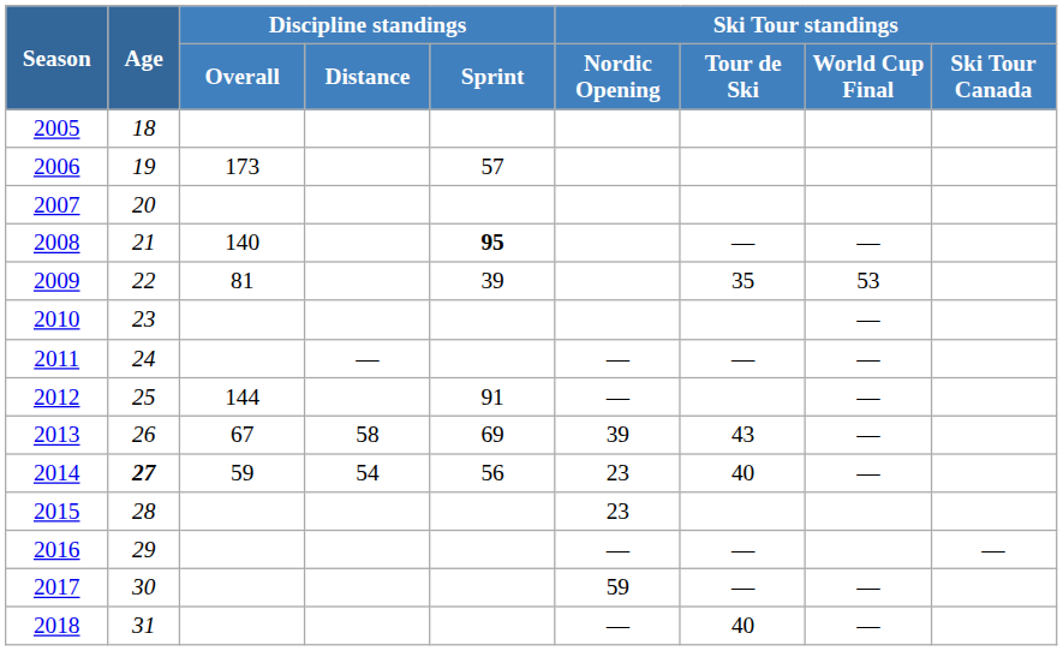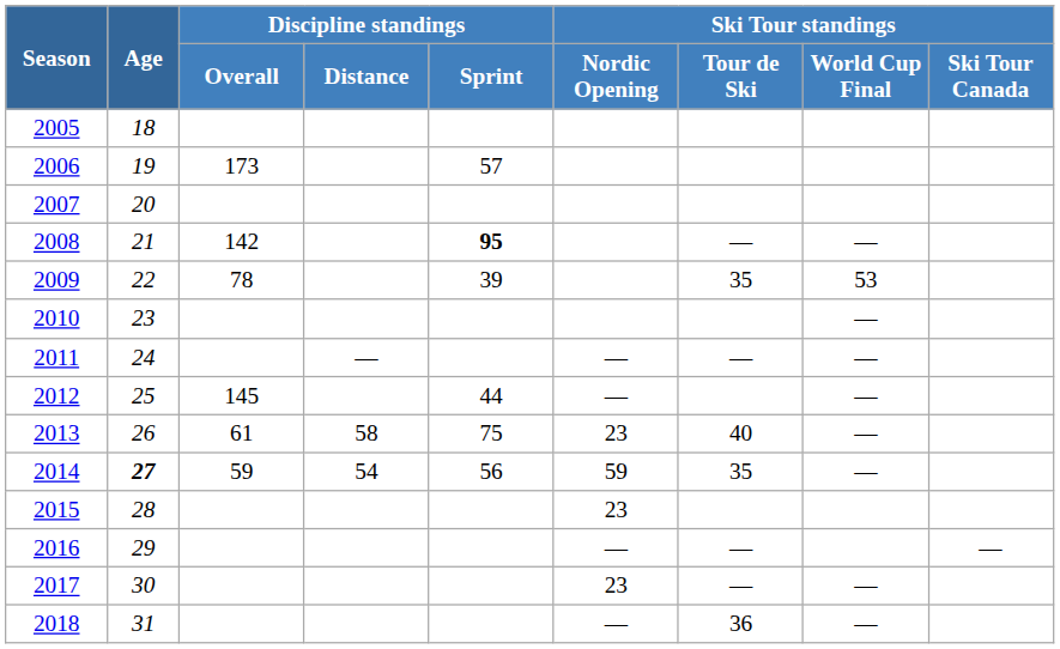 <table class="wikitable" style="font-size:95%; text-align:center; border:grey solid 1px; border-collapse:collapse; background:#ffffff;">
 <tr>
 <th style="background-color:#369; color:white; width:60px;" rowspan="2"> Season </th>
 <th style="background-color:#369; color:white; width:40px;" rowspan="2"> Age </th>
 <th style="background-color:#4180be; color:white;" colspan="3">Discipline standings</th>
 <th style="background-color:#4180be; color:white;" colspan="4">Ski Tour standings</th>
 </tr>
 <tr>
 <th style="background-color:#4180be; color:white; width:75px;">Overall</th>
 <th style="background-color:#4180be; color:white; width:75px;">Distance</th>
 <th style="background-color:#4180be; color:white; width:75px;">Sprint</th>
 <th style="background-color:#4180be; color:white; width:75px;">Nordic<br>Opening</th>
 <th style="background-color:#4180be; color:white; width:75px;">Tour de<br>Ski</th>
 <th style="background-color:#4180be; color:white; width:75px;">World Cup<br>Final</th>
 <th style="background-color:#4180be; color:white; width:75px;">Ski Tour<br>Canada</th>
 </tr>
 <tr>
 <td><a href='#'>2005</a></td>
 <td><em>18</em></td>
 <td></td>
 <td></td>
 <td></td>
 <td></td>
 <td></td>
 <td></td>
 <td></td>
 </tr>
 <tr>
 <td><a href='#'>2006</a></td>
 <td><em>19</em></td>
 <td>173</td>
 <td></td>
 <td>57</td>
 <td></td>
 <td></td>
 <td></td>
 <td></td>
 </tr>
 <tr>
 <td><a href='#'>2007</a></td>
 <td><em>20</em></td>
 <td></td>
 <td></td>
 <td></td>
 <td></td>
 <td></td>
 <td></td>
 <td></td>
 </tr>
 <tr>
 <td><a href='#'>2008</a></td>
 <td><em>21</em></td>
-<td>140</td>
+<td>142</td>
 <td></td>
 <td><strong>95</strong></td>
 <td></td>
 <td>—</td>
 <td>—</td>
 <td></td>
 </tr>
 <tr>
 <td><a href='#'>2009</a></td>
 <td><em>22</em></td>
-<td>81</td>
+<td>78</td>
 <td></td>
 <td>39</td>
 <td></td>
 <td>35</td>
 <td>53</td>
 <td></td>
 </tr>
 <tr>
 <td><a href='#'>2010</a></td>
 <td><em>23</em></td>
 <td></td>
 <td></td>
 <td></td>
 <td></td>
 <td></td>
 <td>—</td>
 <td></td>
 </tr>
 <tr>
 <td><a href='#'>2011</a></td>
 <td><em>24</em></td>
 <td></td>
 <td>—</td>
 <td></td>
 <td>—</td>
 <td>—</td>
 <td>—</td>
 <td></td>
 </tr>
 <tr>
 <td><a href='#'>2012</a></td>
 <td><em>25</em></td>
-<td>144</td>
+<td>145</td>
 <td></td>
-<td>91</td>
+<td>44</td>
 <td>—</td>
 <td></td>
 <td>—</td>
 <td></td>
 </tr>
 <tr>
 <td><a href='#'>2013</a></td>
 <td><em>26</em></td>
-<td>67</td>
+<td>61</td>
 <td>58</td>
-<td>69</td>
-<td>39</td>
-<td>43</td>
+<td>75</td>
+<td>23</td>
+<td>40</td>
 <td>—</td>
 <td></td>
 </tr>
 <tr>
 <td><a href='#'>2014</a></td>
 <td><strong><em>27</em></strong></td>
 <td>59</td>
 <td>54</td>
 <td>56</td>
-<td>23</td>
-<td>40</td>
+<td>59</td>
+<td>35</td>
 <td>—</td>
 <td></td>
 </tr>
 <tr>
 <td><a href='#'>2015</a></td>
 <td><em>28</em></td>
 <td></td>
 <td></td>
 <td></td>
 <td>23</td>
 <td></td>
 <td></td>
 <td></td>
 </tr>
 <tr>
 <td><a href='#'>2016</a></td>
 <td><em>29</em></td>
 <td></td>
 <td></td>
 <td></td>
 <td>—</td>
 <td>—</td>
 <td></td>
 <td>—</td>
 </tr>
 <tr>
 <td><a href='#'>2017</a></td>
 <td><em>30</em></td>
 <td></td>
 <td></td>
 <td></td>
-<td>59</td>
+<td>23</td>
 <td>—</td>
 <td>—</td>
 <td></td>
 </tr>
 <tr>
 <td><a href='#'>2018</a></td>
 <td><em>31</em></td>
 <td></td>
 <td></td>
 <td></td>
 <td>—</td>
-<td>40</td>
+<td>36</td>
 <td>—</td>
 <td></td>
 </tr>
 </table>
